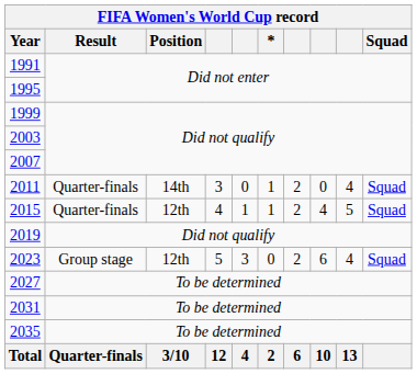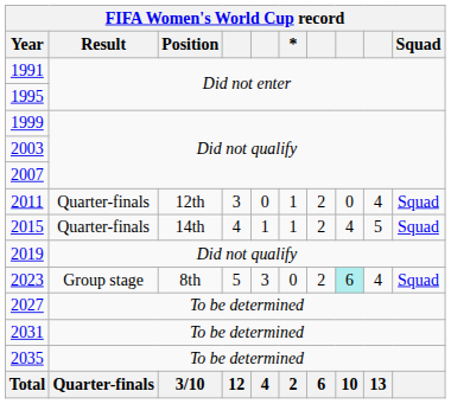 <table class="wikitable" style="text-align: center;">
 <tr>
 <th colspan=10><a href='#'>FIFA Women's World Cup</a> record</th>
 </tr>
 <tr>
 <th>Year</th>
 <th>Result</th>
 <th>Position</th>
 <th width="20"></th>
 <th width="20"></th>
 <th width="20">*</th>
 <th width="20"></th>
 <th width="20"></th>
 <th width="20"></th>
 <th>Squad</th>
 </tr>
 <tr>
 <td> <a href='#'>1991</a></td>
 <td colspan=9 rowspan=2><em>Did not enter</em></td>
 </tr>
 <tr>
 <td> <a href='#'>1995</a></td>
 </tr>
 <tr>
 <td> <a href='#'>1999</a></td>
 <td colspan=9 rowspan=3><em>Did not qualify</em></td>
 </tr>
 <tr>
 <td> <a href='#'>2003</a></td>
 </tr>
 <tr>
 <td> <a href='#'>2007</a></td>
 </tr>
 <tr>
 <td> <a href='#'>2011</a></td>
 <td>Quarter-finals</td>
-<td>14th</td>
+<td>12th</td>
 <td>3</td>
 <td>0</td>
 <td>1</td>
 <td>2</td>
 <td>0</td>
 <td>4</td>
 <td><a href='#'>Squad</a></td>
 </tr>
 <tr>
 <td> <a href='#'>2015</a></td>
 <td>Quarter-finals</td>
-<td>12th</td>
+<td>14th</td>
 <td>4</td>
 <td>1</td>
 <td>1</td>
 <td>2</td>
 <td>4</td>
 <td>5</td>
 <td><a href='#'>Squad</a></td>
 </tr>
 <tr>
 <td> <a href='#'>2019</a></td>
 <td colspan=9><em>Did not qualify</em></td>
 </tr>
 <tr>
 <td> <a href='#'>2023</a></td>
 <td>Group stage</td>
-<td>12th</td>
+<td>8th</td>
 <td>5</td>
 <td>3</td>
 <td>0</td>
 <td>2</td>
-<td>6</td>
+<td style="background: paleturquoise;">6</td>
 <td>4</td>
 <td><a href='#'>Squad</a></td>
 </tr>
 <tr>
 <td> <a href='#'>2027</a></td>
 <td colspan=9><em>To be determined</em></td>
 </tr>
 <tr>
 <td> <a href='#'>2031</a></td>
 <td colspan=9><em>To be determined</em></td>
 </tr>
 <tr>
 <td> <a href='#'>2035</a></td>
 <td colspan=9><em>To be determined</em></td>
 </tr>
 <tr>
 <th>Total</th>
 <th>Quarter-finals</th>
 <th>3/10</th>
 <th>12</th>
 <th>4</th>
 <th>2</th>
 <th>6</th>
 <th>10</th>
 <th>13</th>
 <th></th>
 </tr>
 </table>
